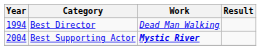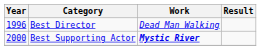 <table class="wikitable sortable">
 <tr>
 <th>Year</th>
 <th>Category</th>
 <th>Work</th>
 <th>Result</th>
 </tr>
 <tr>
-<td><a href='#'>1994</a></td>
+<td><a href='#'>1996</a></td>
 <td><a href='#'>Best Director</a></td>
 <td><em><a href='#'>Dead Man Walking</a></em></td>
 <td></td>
 </tr>
 <tr>
-<td><a href='#'>2004</a></td>
+<td><a href='#'>2000</a></td>
 <td><a href='#'>Best Supporting Actor</a></td>
 <td><strong><em><a href='#'>Mystic River</a></em></strong></td>
 <td></td>
 </tr>
 <tr>
 </tr>
 </table>
